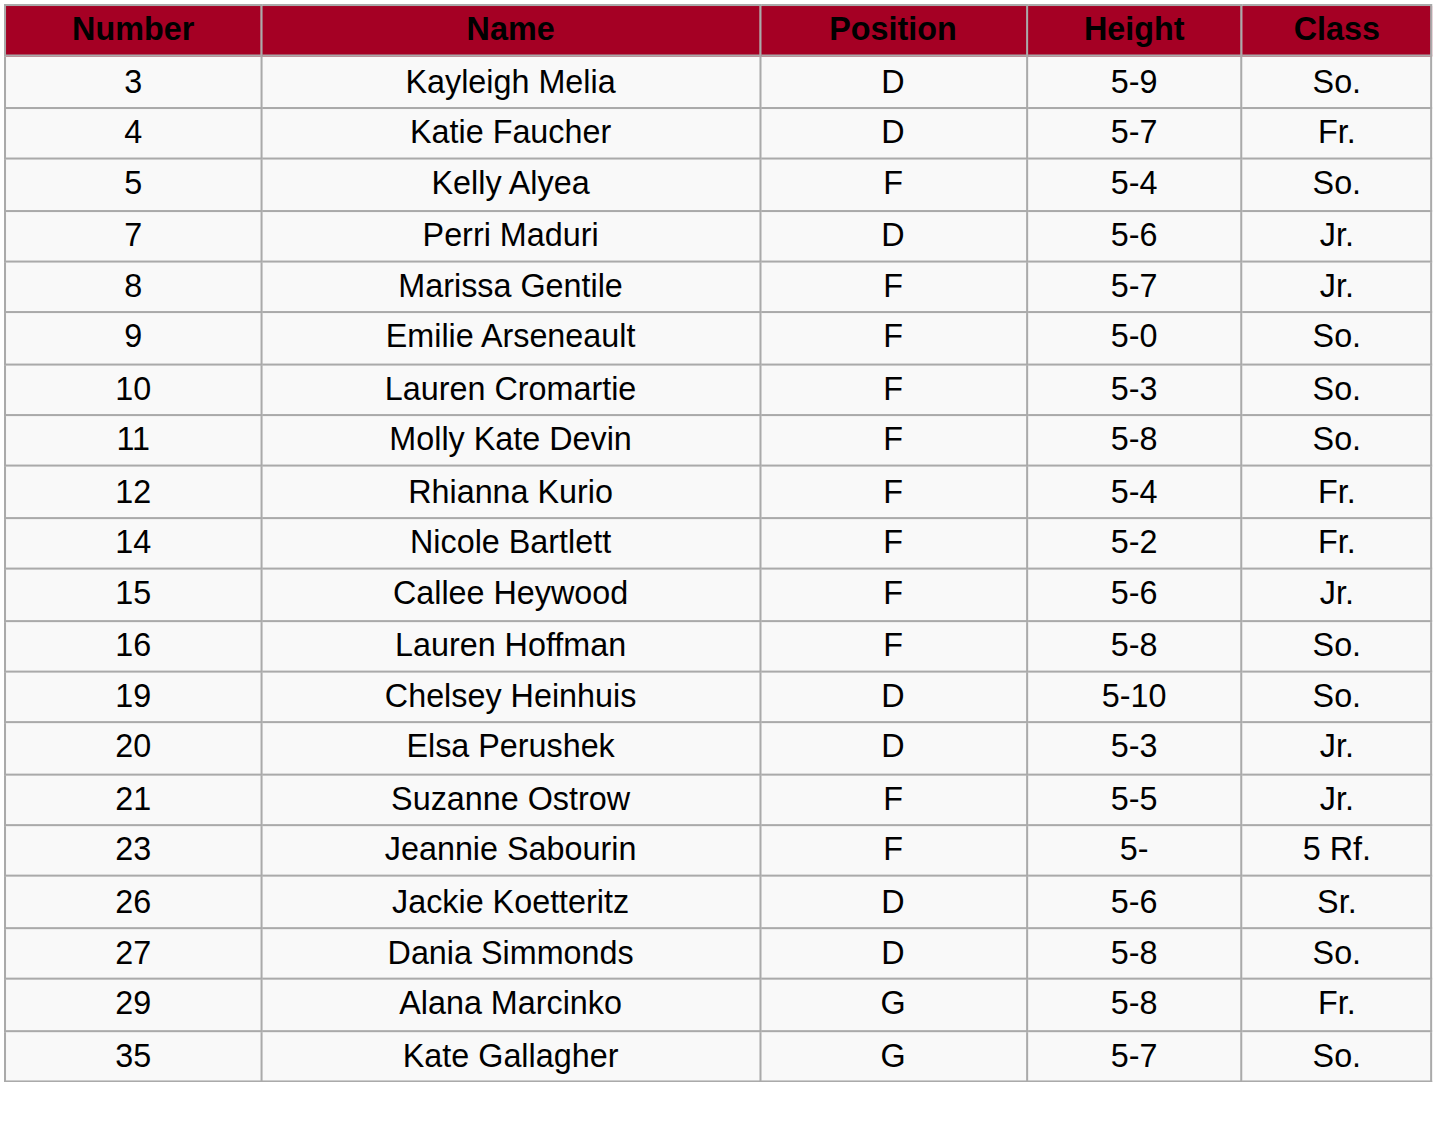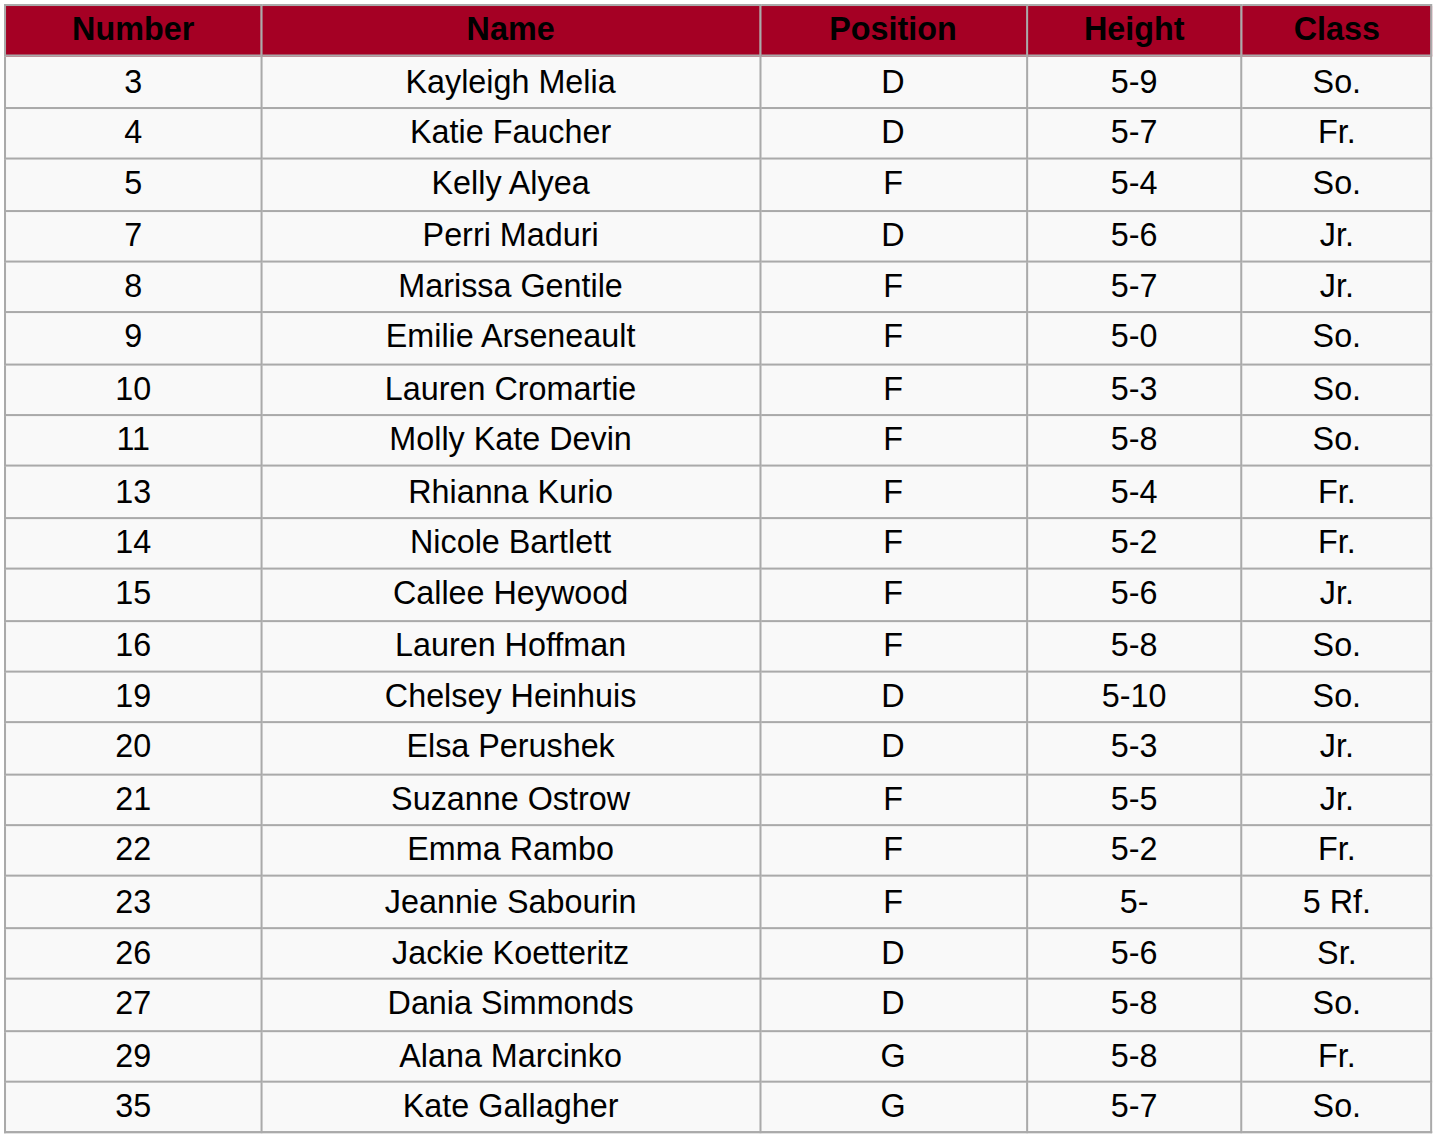 <table class="wikitable" width="80%">
 <tr align="center"  style="background:#A50024;color:black;">
 <td><strong>Number</strong></td>
 <td><strong>Name</strong></td>
 <td><strong>Position</strong></td>
 <td><strong>Height</strong></td>
 <td><strong>Class</strong></td>
 </tr>
 <tr align="center" bgcolor="">
 <td>3</td>
 <td>Kayleigh Melia</td>
 <td>D</td>
 <td>5-9</td>
 <td>So.</td>
 </tr>
 <tr align="center" bgcolor="">
 <td>4</td>
 <td>Katie Faucher</td>
 <td>D</td>
 <td>5-7</td>
 <td>Fr.</td>
 </tr>
 <tr align="center" bgcolor="">
 <td>5</td>
 <td>Kelly Alyea</td>
 <td>F</td>
 <td>5-4</td>
 <td>So.</td>
 </tr>
 <tr align="center" bgcolor="">
 <td>7</td>
 <td>Perri Maduri</td>
 <td>D</td>
 <td>5-6</td>
 <td>Jr.</td>
 </tr>
 <tr align="center" bgcolor="">
 <td>8</td>
 <td>Marissa Gentile</td>
 <td>F</td>
 <td>5-7</td>
 <td>Jr.</td>
 </tr>
 <tr align="center" bgcolor="">
 <td>9</td>
 <td>Emilie Arseneault</td>
 <td>F</td>
 <td>5-0</td>
 <td>So.</td>
 </tr>
 <tr align="center" bgcolor="">
 <td>10</td>
 <td>Lauren Cromartie</td>
 <td>F</td>
 <td>5-3</td>
 <td>So.</td>
 </tr>
 <tr align="center" bgcolor="">
 <td>11</td>
 <td>Molly Kate Devin</td>
 <td>F</td>
 <td>5-8</td>
 <td>So.</td>
 </tr>
 <tr align="center" bgcolor="">
-<td>12</td>
+<td>13</td>
 <td>Rhianna Kurio</td>
 <td>F</td>
 <td>5-4</td>
 <td>Fr.</td>
 </tr>
 <tr align="center" bgcolor="">
 <td>14</td>
 <td>Nicole Bartlett</td>
 <td>F</td>
 <td>5-2</td>
 <td>Fr.</td>
 </tr>
 <tr align="center" bgcolor="">
 <td>15</td>
 <td>Callee Heywood</td>
 <td>F</td>
 <td>5-6</td>
 <td>Jr.</td>
 </tr>
 <tr align="center" bgcolor="">
 <td>16</td>
 <td>Lauren Hoffman</td>
 <td>F</td>
 <td>5-8</td>
 <td>So.</td>
 </tr>
 <tr align="center" bgcolor="">
 <td>19</td>
 <td>Chelsey Heinhuis</td>
 <td>D</td>
 <td>5-10</td>
 <td>So.</td>
 </tr>
 <tr align="center" bgcolor="">
 <td>20</td>
 <td>Elsa Perushek</td>
 <td>D</td>
 <td>5-3</td>
 <td>Jr.</td>
 </tr>
 <tr align="center" bgcolor="">
 <td>21</td>
 <td>Suzanne Ostrow</td>
 <td>F</td>
 <td>5-5</td>
 <td>Jr.</td>
 </tr>
 <tr align="center" bgcolor="">
+<td>22</td>
+<td>Emma Rambo</td>
+<td>F</td>
+<td>5-2</td>
+<td>Fr.</td>
+</tr>
+<tr align="center" bgcolor="">
 <td>23</td>
 <td>Jeannie Sabourin</td>
 <td>F</td>
 <td>5-</td>
 <td>5	Rf.</td>
 </tr>
 <tr align="center" bgcolor="">
 <td>26</td>
 <td>Jackie Koetteritz</td>
 <td>D</td>
 <td>5-6</td>
 <td>Sr.</td>
 </tr>
 <tr align="center" bgcolor="">
 <td>27</td>
 <td>Dania Simmonds</td>
 <td>D</td>
 <td>5-8</td>
 <td>So.</td>
 </tr>
 <tr align="center" bgcolor="">
 <td>29</td>
 <td>Alana Marcinko</td>
 <td>G</td>
 <td>5-8</td>
 <td>Fr.</td>
 </tr>
 <tr align="center" bgcolor="">
 <td>35</td>
 <td>Kate Gallagher</td>
 <td>G</td>
 <td>5-7</td>
 <td>So.</td>
 </tr>
 <tr align="center" bgcolor="">
 </tr>
 </table>
